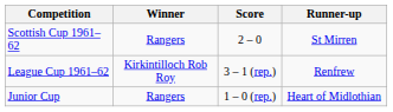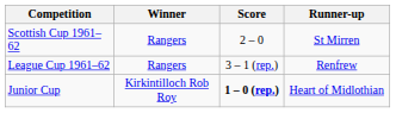 <table class="wikitable" style="text-align: center;">
 <tr>
 <th width=140>Competition</th>
 <th width=135>Winner</th>
 <th width=80>Score</th>
 <th width=135>Runner-up</th>
 </tr>
 <tr>
 <td align=left><a href='#'>Scottish Cup 1961–62</a></td>
 <td><a href='#'>Rangers</a></td>
 <td align=center>2 – 0</td>
 <td><a href='#'>St Mirren</a></td>
 </tr>
 <tr>
 <td align=left><a href='#'>League Cup 1961–62</a></td>
-<td><a href='#'>Kirkintilloch Rob Roy</a></td>
+<td><a href='#'>Rangers</a></td>
 <td align=center>3 – 1 (<a href='#'>rep.</a>)</td>
 <td><a href='#'>Renfrew</a></td>
 </tr>
 <tr>
 <td align=left><a href='#'>Junior Cup</a></td>
-<td><a href='#'>Rangers</a></td>
-<td align=center>1 – 0 (<a href='#'>rep.</a>)</td>
+<td><a href='#'>Kirkintilloch Rob Roy</a></td>
+<td align=center><strong>1 – 0 (<a href='#'>rep.</a>)</strong></td>
 <td><a href='#'>Heart of Midlothian</a></td>
 </tr>
 </table>
